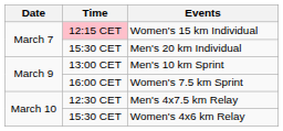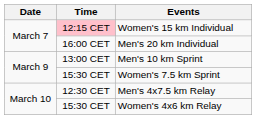 <table class="wikitable" style="text-align: center" width="400">
 <tr>
 <th>Date</th>
 <th>Time</th>
 <th>Events</th>
 </tr>
 <tr>
 <td rowspan=2>March 7</td>
 <td style="background: pink;">12:15 CET</td>
 <td style="text-align: left">Women's 15 km Individual</td>
 </tr>
 <tr>
-<td>15:30 CET</td>
+<td>16:00 CET</td>
 <td style="text-align: left">Men's 20 km Individual</td>
 </tr>
 <tr>
 <td rowspan=2>March 9</td>
 <td>13:00 CET</td>
 <td style="text-align: left">Men's 10 km Sprint</td>
 </tr>
 <tr>
-<td>16:00 CET</td>
+<td>15:30 CET</td>
 <td style="text-align: left">Women's 7.5 km Sprint</td>
 </tr>
 <tr>
 <td rowspan=2>March 10</td>
 <td>12:30 CET</td>
 <td style="text-align: left">Men's 4x7.5 km Relay</td>
 </tr>
 <tr>
 <td>15:30 CET</td>
 <td style="text-align: left">Women's 4x6 km Relay</td>
 </tr>
 </table>
